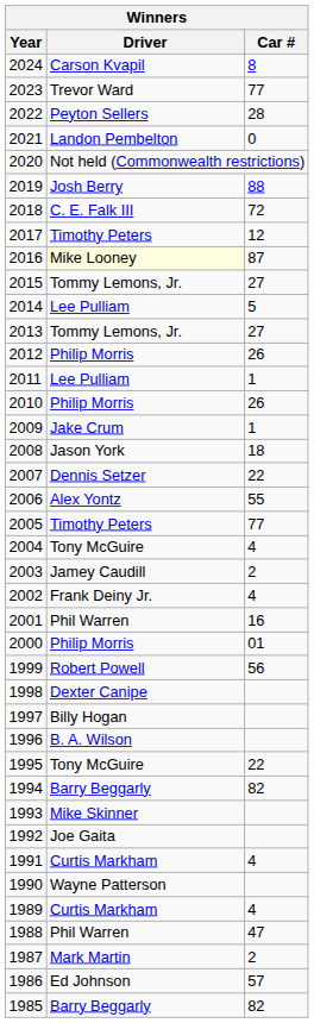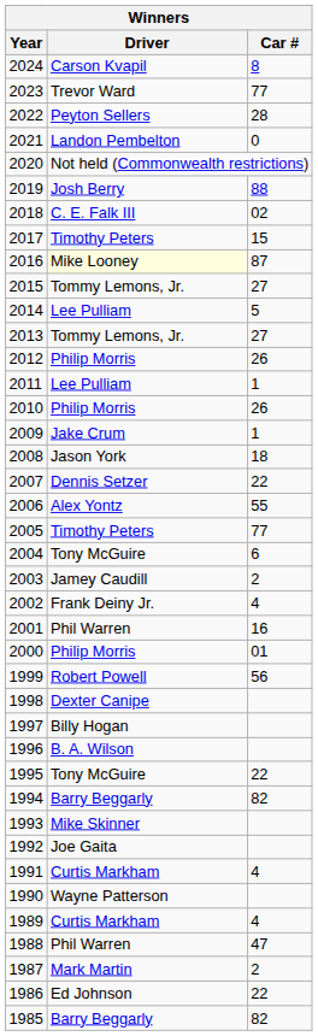 <table class="wikitable" style="font-size:90%;">
 <tr>
 <th colspan="9">Winners</th>
 </tr>
 <tr>
 <th>Year</th>
 <th>Driver</th>
 <th>Car #</th>
 </tr>
 <tr>
 <td>2024</td>
 <td><a href='#'>Carson Kvapil</a></td>
 <td><a href='#'>8</a></td>
 </tr>
 <tr>
 <td>2023</td>
 <td>Trevor Ward</td>
 <td>77</td>
 </tr>
 <tr>
 <td>2022</td>
 <td><a href='#'>Peyton Sellers</a></td>
 <td>28</td>
 </tr>
 <tr>
 <td>2021</td>
 <td><a href='#'>Landon Pembelton</a></td>
 <td>0</td>
 </tr>
 <tr>
 <td>2020</td>
 <td colspan=2 style="text-align:center;">Not held (<a href='#'>Commonwealth restrictions</a>)</td>
 </tr>
 <tr>
 <td>2019</td>
 <td><a href='#'>Josh Berry</a></td>
 <td><a href='#'>88</a></td>
 </tr>
 <tr>
 <td>2018</td>
 <td><a href='#'>C. E. Falk III</a></td>
-<td>72</td>
+<td>02</td>
 </tr>
 <tr>
 <td>2017</td>
 <td><a href='#'>Timothy Peters</a></td>
-<td>12</td>
+<td>15</td>
 </tr>
 <tr>
 <td>2016</td>
 <td style="background: lightyellow;">Mike Looney</td>
 <td>87</td>
 </tr>
 <tr>
 <td>2015</td>
 <td>Tommy Lemons, Jr.</td>
 <td>27</td>
 </tr>
 <tr>
 <td>2014</td>
 <td><a href='#'>Lee Pulliam</a></td>
 <td>5</td>
 </tr>
 <tr>
 <td>2013</td>
 <td>Tommy Lemons, Jr.</td>
 <td>27</td>
 </tr>
 <tr>
 <td>2012</td>
 <td><a href='#'>Philip Morris</a></td>
 <td>26</td>
 </tr>
 <tr>
 <td>2011</td>
 <td><a href='#'>Lee Pulliam</a></td>
 <td>1</td>
 </tr>
 <tr>
 <td>2010</td>
 <td><a href='#'>Philip Morris</a></td>
 <td>26</td>
 </tr>
 <tr>
 <td>2009</td>
 <td><a href='#'>Jake Crum</a></td>
 <td>1</td>
 </tr>
 <tr>
 <td>2008</td>
 <td>Jason York</td>
 <td>18</td>
 </tr>
 <tr>
 <td>2007</td>
 <td><a href='#'>Dennis Setzer</a></td>
 <td>22</td>
 </tr>
 <tr>
 <td>2006</td>
 <td><a href='#'>Alex Yontz</a></td>
 <td>55</td>
 </tr>
 <tr>
 <td>2005</td>
 <td><a href='#'>Timothy Peters</a></td>
 <td>77</td>
 </tr>
 <tr>
 <td>2004</td>
 <td>Tony McGuire</td>
-<td>4</td>
+<td>6</td>
 </tr>
 <tr>
 <td>2003</td>
 <td>Jamey Caudill</td>
 <td>2</td>
 </tr>
 <tr>
 <td>2002</td>
 <td>Frank Deiny Jr.</td>
 <td>4</td>
 </tr>
 <tr>
 <td>2001</td>
 <td>Phil Warren</td>
 <td>16</td>
 </tr>
 <tr>
 <td>2000</td>
 <td><a href='#'>Philip Morris</a></td>
 <td>01</td>
 </tr>
 <tr>
 <td>1999</td>
 <td><a href='#'>Robert Powell</a></td>
 <td>56</td>
 </tr>
 <tr>
 <td>1998</td>
 <td><a href='#'>Dexter Canipe</a></td>
 <td></td>
 </tr>
 <tr>
 <td>1997</td>
 <td>Billy Hogan</td>
 <td></td>
 </tr>
 <tr>
 <td>1996</td>
 <td><a href='#'>B. A. Wilson</a></td>
 <td></td>
 </tr>
 <tr>
 <td>1995</td>
 <td>Tony McGuire</td>
 <td>22</td>
 </tr>
 <tr>
 <td>1994</td>
 <td><a href='#'>Barry Beggarly</a></td>
 <td>82</td>
 </tr>
 <tr>
 <td>1993</td>
 <td><a href='#'>Mike Skinner</a></td>
 <td></td>
 </tr>
 <tr>
 <td>1992</td>
 <td>Joe Gaita</td>
 <td></td>
 </tr>
 <tr>
 <td>1991</td>
 <td><a href='#'>Curtis Markham</a></td>
 <td>4</td>
 </tr>
 <tr>
 <td>1990</td>
 <td>Wayne Patterson</td>
 <td></td>
 </tr>
 <tr>
 <td>1989</td>
 <td><a href='#'>Curtis Markham</a></td>
 <td>4</td>
 </tr>
 <tr>
 <td>1988</td>
 <td>Phil Warren</td>
 <td>47</td>
 </tr>
 <tr>
 <td>1987</td>
 <td><a href='#'>Mark Martin</a></td>
 <td>2</td>
 </tr>
 <tr>
 <td>1986</td>
 <td>Ed Johnson</td>
-<td>57</td>
+<td>22</td>
 </tr>
 <tr>
 <td>1985</td>
 <td><a href='#'>Barry Beggarly</a></td>
 <td>82</td>
 </tr>
 </table>
